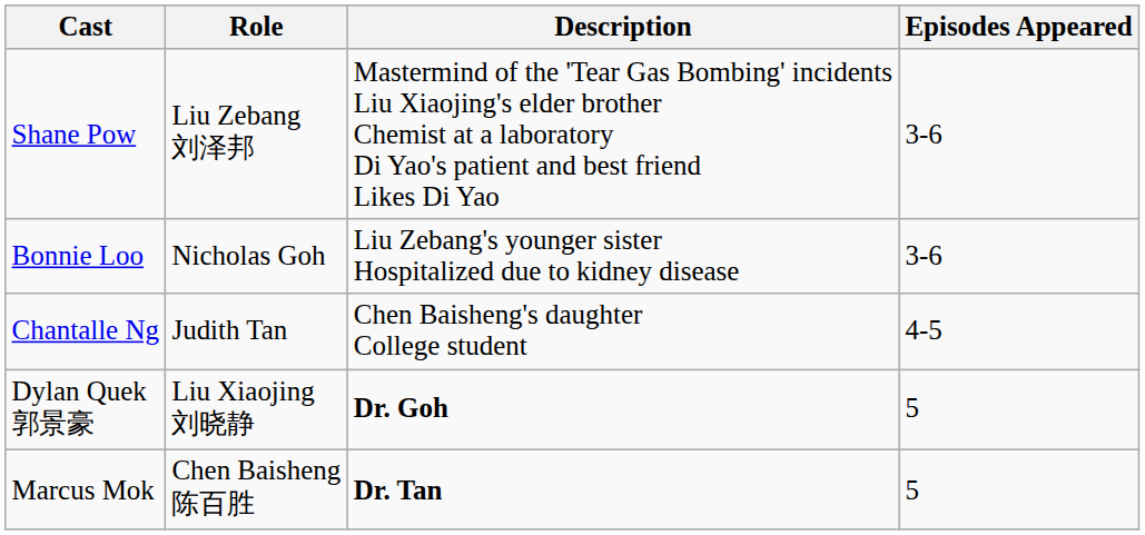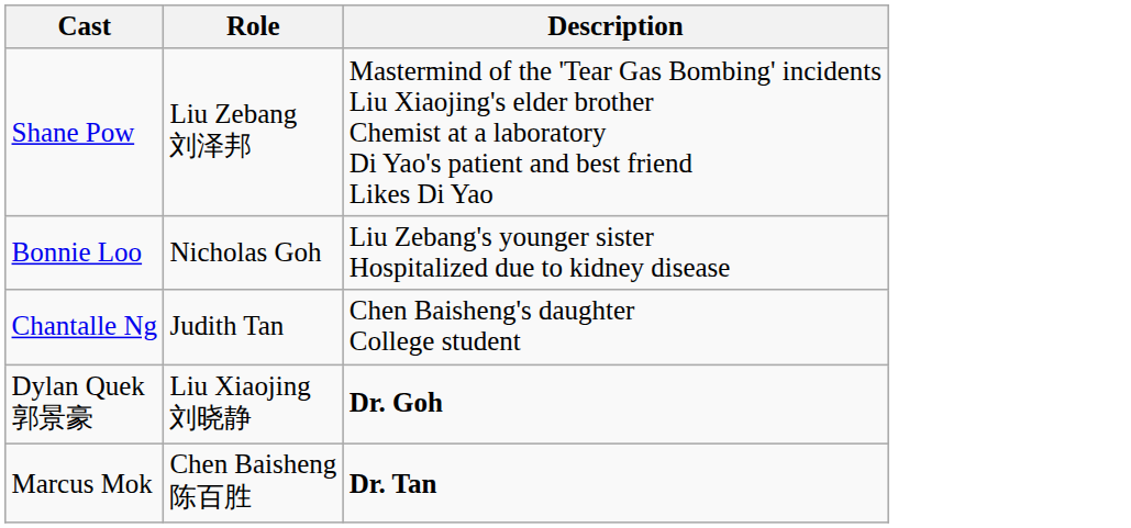 <table class="wikitable">
 <tr>
 <th>Cast</th>
 <th>Role</th>
 <th>Description</th>
-<th>Episodes Appeared</th>
 </tr>
 <tr>
 <td><a href='#'>Shane Pow</a></td>
 <td>Liu Zebang<br> 刘泽邦</td>
 <td>Mastermind of the 'Tear Gas Bombing' incidents <br> Liu Xiaojing's elder brother <br> Chemist at a laboratory <br> Di Yao's patient and best friend <br> Likes Di Yao</td>
-<td>3-6</td>
 </tr>
 <tr>
 <td><a href='#'>Bonnie Loo</a></td>
 <td>Nicholas Goh</td>
 <td>Liu Zebang's younger sister <br> Hospitalized due to kidney disease</td>
-<td>3-6</td>
 </tr>
 <tr>
 <td><a href='#'>Chantalle Ng</a></td>
 <td>Judith Tan</td>
 <td>Chen Baisheng's daughter <br> College student</td>
-<td>4-5</td>
 </tr>
 <tr>
 <td>Dylan Quek<br> 郭景豪</td>
 <td>Liu Xiaojing<br> 刘晓静</td>
 <td><strong>Dr. Goh</strong>   <br></td>
-<td>5</td>
 </tr>
 <tr>
 <td>Marcus Mok</td>
 <td>Chen Baisheng<br> 陈百胜</td>
 <td><strong>Dr. Tan</strong></td>
-<td>5</td>
 </tr>
 </table>
